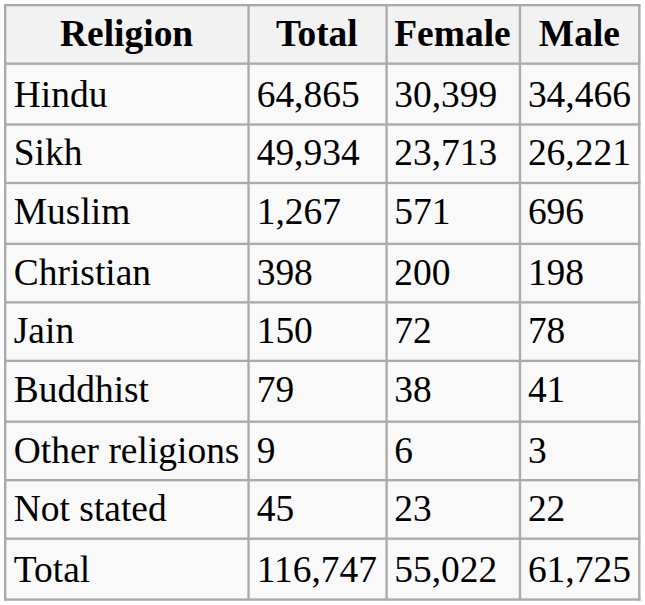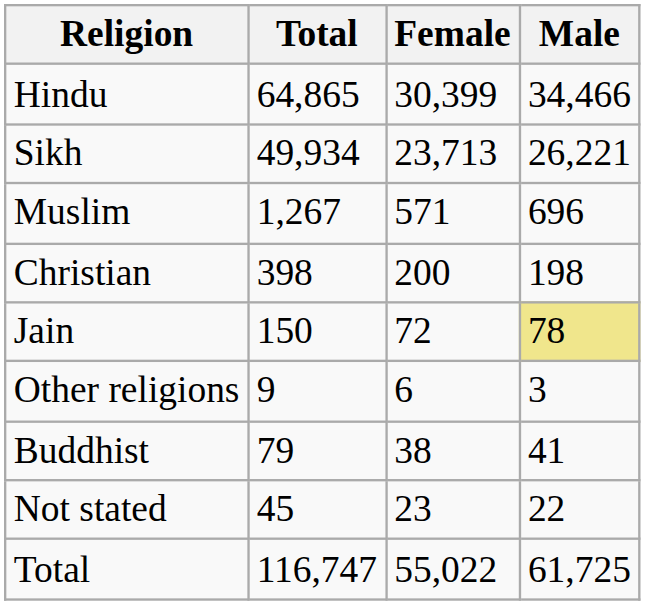 <table class="wikitable sortable">
 <tr>
 <th>Religion</th>
 <th>Total</th>
 <th>Female</th>
 <th>Male</th>
 </tr>
 <tr>
 <td>Hindu</td>
 <td>64,865</td>
 <td>30,399</td>
 <td>34,466</td>
 </tr>
 <tr>
 <td>Sikh</td>
 <td>49,934</td>
 <td>23,713</td>
 <td>26,221</td>
 </tr>
 <tr>
 <td>Muslim</td>
 <td>1,267</td>
 <td>571</td>
 <td>696</td>
 </tr>
 <tr>
 <td>Christian</td>
 <td>398</td>
 <td>200</td>
 <td>198</td>
 </tr>
 <tr>
 <td>Jain</td>
 <td>150</td>
 <td>72</td>
-<td>78</td>
+<td style="background: khaki;">78</td>
+</tr>
+<tr>
+<td>Other religions</td>
+<td>9</td>
+<td>6</td>
+<td>3</td>
 </tr>
 <tr>
 <td>Buddhist</td>
 <td>79</td>
 <td>38</td>
 <td>41</td>
-</tr>
-<tr>
-<td>Other religions</td>
-<td>9</td>
-<td>6</td>
-<td>3</td>
 </tr>
 <tr>
 <td>Not stated</td>
 <td>45</td>
 <td>23</td>
 <td>22</td>
 </tr>
 <tr>
 <td>Total</td>
 <td>116,747</td>
 <td>55,022</td>
 <td>61,725</td>
 </tr>
 </table>
